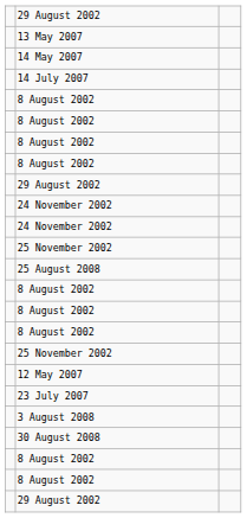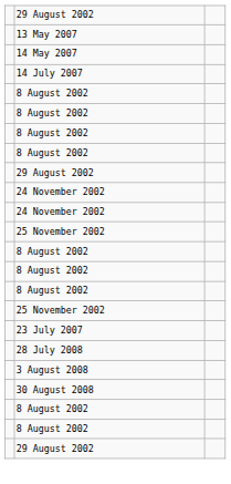 <table class="wikitable" style="font-size: 89%; float: left; width: 24em; margin-right: 1em; line-height: 1.65em">
 <tr>
 <td></td>
 <td>29 August 2002</td>
 <td><small></small></td>
 </tr>
 <tr>
 <td></td>
 <td>13 May 2007</td>
 <td><small></small> </td>
 </tr>
 <tr>
 <td></td>
 <td>14 May 2007</td>
 <td><small></small> </td>
 </tr>
 <tr>
 <td></td>
 <td>14 July 2007</td>
 <td><small></small> </td>
 </tr>
 <tr>
 <td></td>
 <td>8 August 2002</td>
 <td><small></small></td>
 </tr>
 <tr>
 <td></td>
 <td>8 August 2002</td>
 <td><small></small></td>
 </tr>
 <tr>
 <td></td>
 <td>8 August 2002</td>
 <td><small></small></td>
 </tr>
 <tr>
 <td></td>
 <td>8 August 2002</td>
 <td><small></small></td>
 </tr>
 <tr>
 <td></td>
 <td>29 August 2002</td>
 <td><small></small></td>
 </tr>
 <tr>
 <td></td>
 <td>24 November 2002</td>
 <td><small></small></td>
 </tr>
 <tr>
 <td></td>
 <td>24 November 2002</td>
 <td><small></small></td>
 </tr>
 <tr>
 <td></td>
 <td>25 November 2002</td>
 <td><small></small></td>
 </tr>
 <tr>
 <td></td>
-<td>25 August 2008</td>
-<td><small></small> </td>
-</tr>
-<tr>
-<td></td>
 <td>8 August 2002</td>
 <td><small></small></td>
 </tr>
 <tr>
 <td></td>
 <td>8 August 2002</td>
 <td><small></small></td>
 </tr>
 <tr>
 <td></td>
 <td>8 August 2002</td>
 <td><small></small></td>
 </tr>
 <tr>
 <td></td>
 <td>25 November 2002</td>
 <td><small></small></td>
 </tr>
 <tr>
 <td></td>
-<td>12 May 2007</td>
+<td>23 July 2007</td>
 <td><small></small> </td>
 </tr>
 <tr>
 <td></td>
-<td>23 July 2007</td>
+<td>28 July 2008</td>
 <td><small></small> </td>
 </tr>
 <tr>
 <td></td>
 <td>3 August 2008</td>
 <td><small></small> </td>
 </tr>
 <tr>
 <td></td>
 <td>30 August 2008</td>
 <td><small></small> </td>
 </tr>
 <tr>
 <td></td>
 <td>8 August 2002</td>
 <td><small></small></td>
 </tr>
 <tr>
 <td></td>
 <td>8 August 2002</td>
 <td><small></small></td>
 </tr>
 <tr>
 <td></td>
 <td>29 August 2002</td>
 <td><small></small></td>
 </tr>
 </table>
